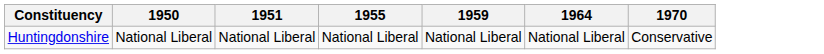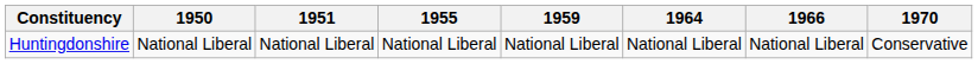 <table class="wikitable sortable">
 <tr>
 <th>Constituency</th>
 <th>1950</th>
 <th>1951</th>
 <th>1955</th>
 <th>1959</th>
 <th>1964</th>
+<th>1966</th>
 <th>1970</th>
 </tr>
 <tr>
 <td><a href='#'>Huntingdonshire</a></td>
 <td bgcolor=>National Liberal</td>
 <td bgcolor=>National Liberal</td>
 <td bgcolor=>National Liberal</td>
 <td bgcolor=>National Liberal</td>
 <td bgcolor=>National Liberal</td>
+<td bgcolor=>National Liberal</td>
 <td bgcolor=>Conservative</td>
 </tr>
 </table>
